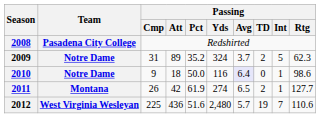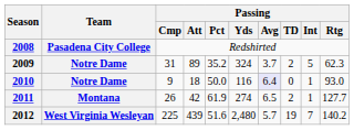 <table class="wikitable" style="text-align: center;">
 <tr>
 <th rowspan="2">Season</th>
 <th rowspan="2">Team</th>
 <th colspan="8">Passing</th>
 </tr>
 <tr>
 <th>Cmp</th>
 <th>Att</th>
 <th>Pct</th>
 <th>Yds</th>
 <th>Avg</th>
 <th>TD</th>
 <th>Int</th>
 <th>Rtg</th>
 </tr>
 <tr>
 <th><a href='#'>2008</a></th>
 <th><a href='#'>Pasadena City College</a></th>
 <td colspan="8"><em>Redshirted</em></td>
 </tr>
 <tr>
 <th>2009</th>
 <th><a href='#'>Notre Dame</a></th>
 <td>31</td>
 <td>89</td>
 <td>35.2</td>
 <td>324</td>
 <td>3.7</td>
 <td>2</td>
 <td>5</td>
 <td>62.3</td>
 </tr>
 <tr>
 <th><a href='#'>2010</a></th>
 <th><a href='#'>Notre Dame</a></th>
 <td>9</td>
 <td>18</td>
 <td>50.0</td>
 <td>116</td>
 <td style="background: lavender;">6.4</td>
 <td>0</td>
 <td>1</td>
-<td>98.6</td>
+<td>93.0</td>
 </tr>
 <tr>
 <th><a href='#'>2011</a></th>
 <th><a href='#'>Montana</a></th>
 <td>26</td>
 <td>42</td>
 <td>61.9</td>
 <td>274</td>
 <td>6.5</td>
 <td>2</td>
 <td>1</td>
 <td>127.7</td>
 </tr>
 <tr>
 <th>2012</th>
 <th><a href='#'>West Virginia Wesleyan</a></th>
 <td>225</td>
-<td>436</td>
+<td>439</td>
 <td>51.6</td>
 <td>2,480</td>
 <td>5.7</td>
 <td>19</td>
 <td>7</td>
-<td>110.6</td>
+<td>140.2</td>
 </tr>
 </table>
